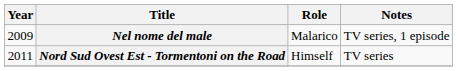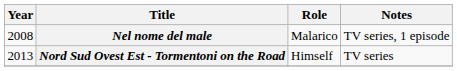 <table class="wikitable sortable plainrowheaders">
 <tr>
 <th scope="col">Year</th>
 <th scope="col">Title</th>
 <th scope="col">Role</th>
 <th scope="col" class="unsortable">Notes</th>
 </tr>
 <tr>
-<td style="text-align:center;">2009</td>
+<td style="text-align:center;">2008</td>
 <th scope="row"><em>Nel nome del male</em></th>
 <td>Malarico</td>
 <td>TV series, 1 episode</td>
 </tr>
 <tr>
-<td style="text-align:center;">2011</td>
+<td style="text-align:center;">2013</td>
 <th scope="row"><em>Nord Sud Ovest Est - Tormentoni on the Road</em></th>
 <td>Himself</td>
 <td>TV series</td>
 </tr>
 <tr>
 </tr>
 </table>
